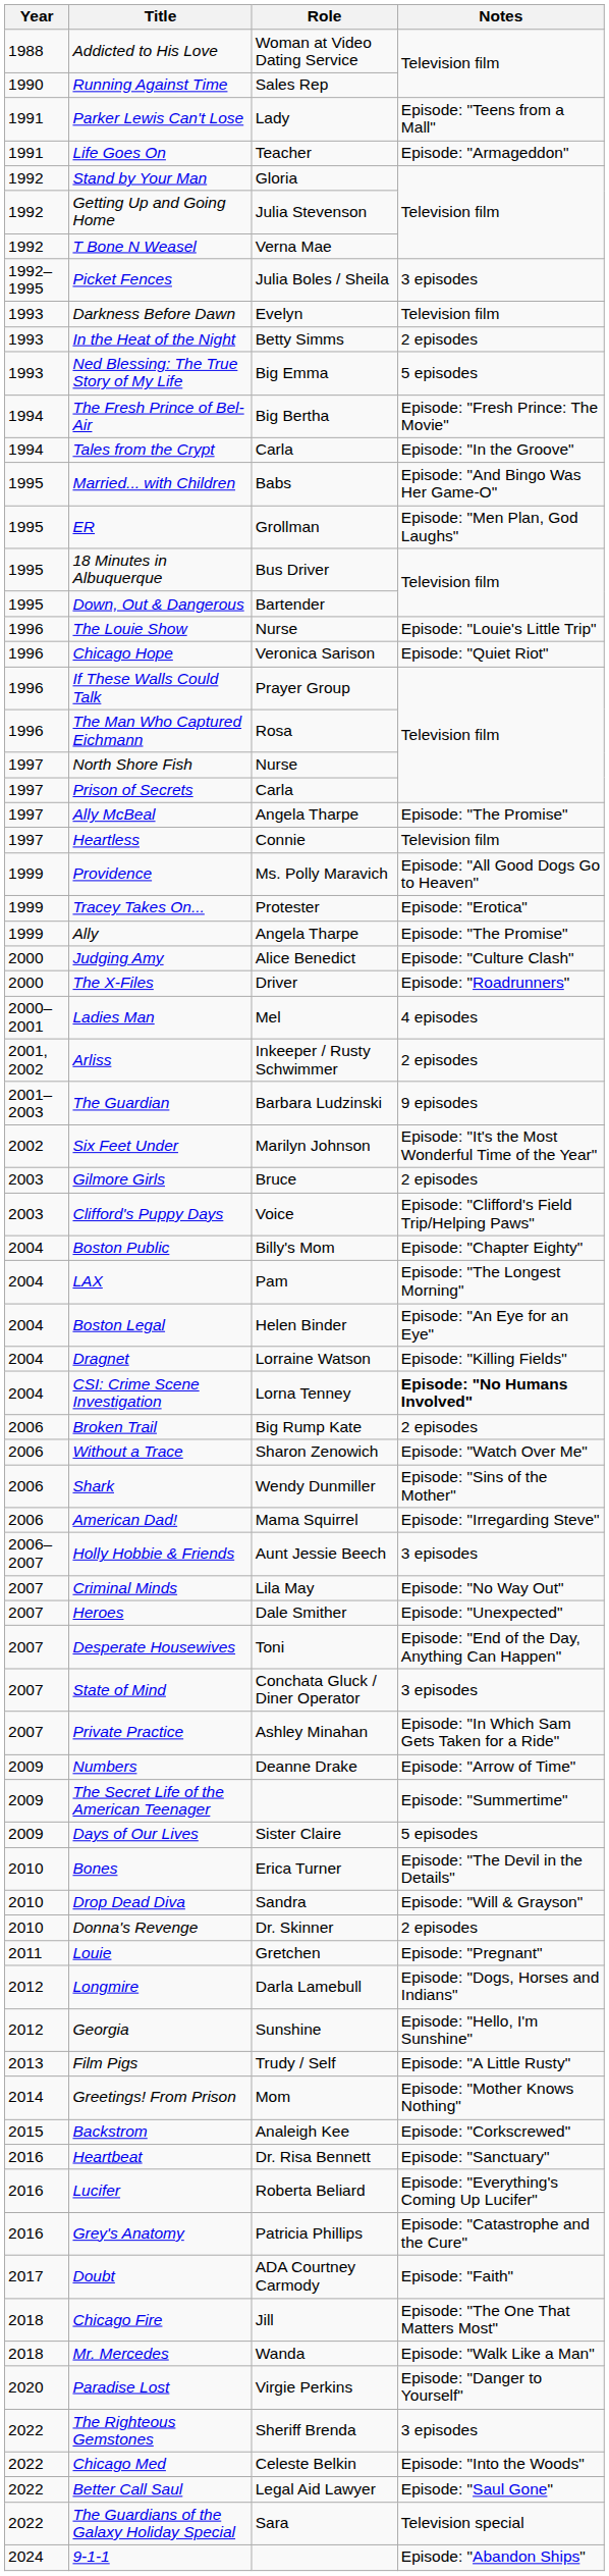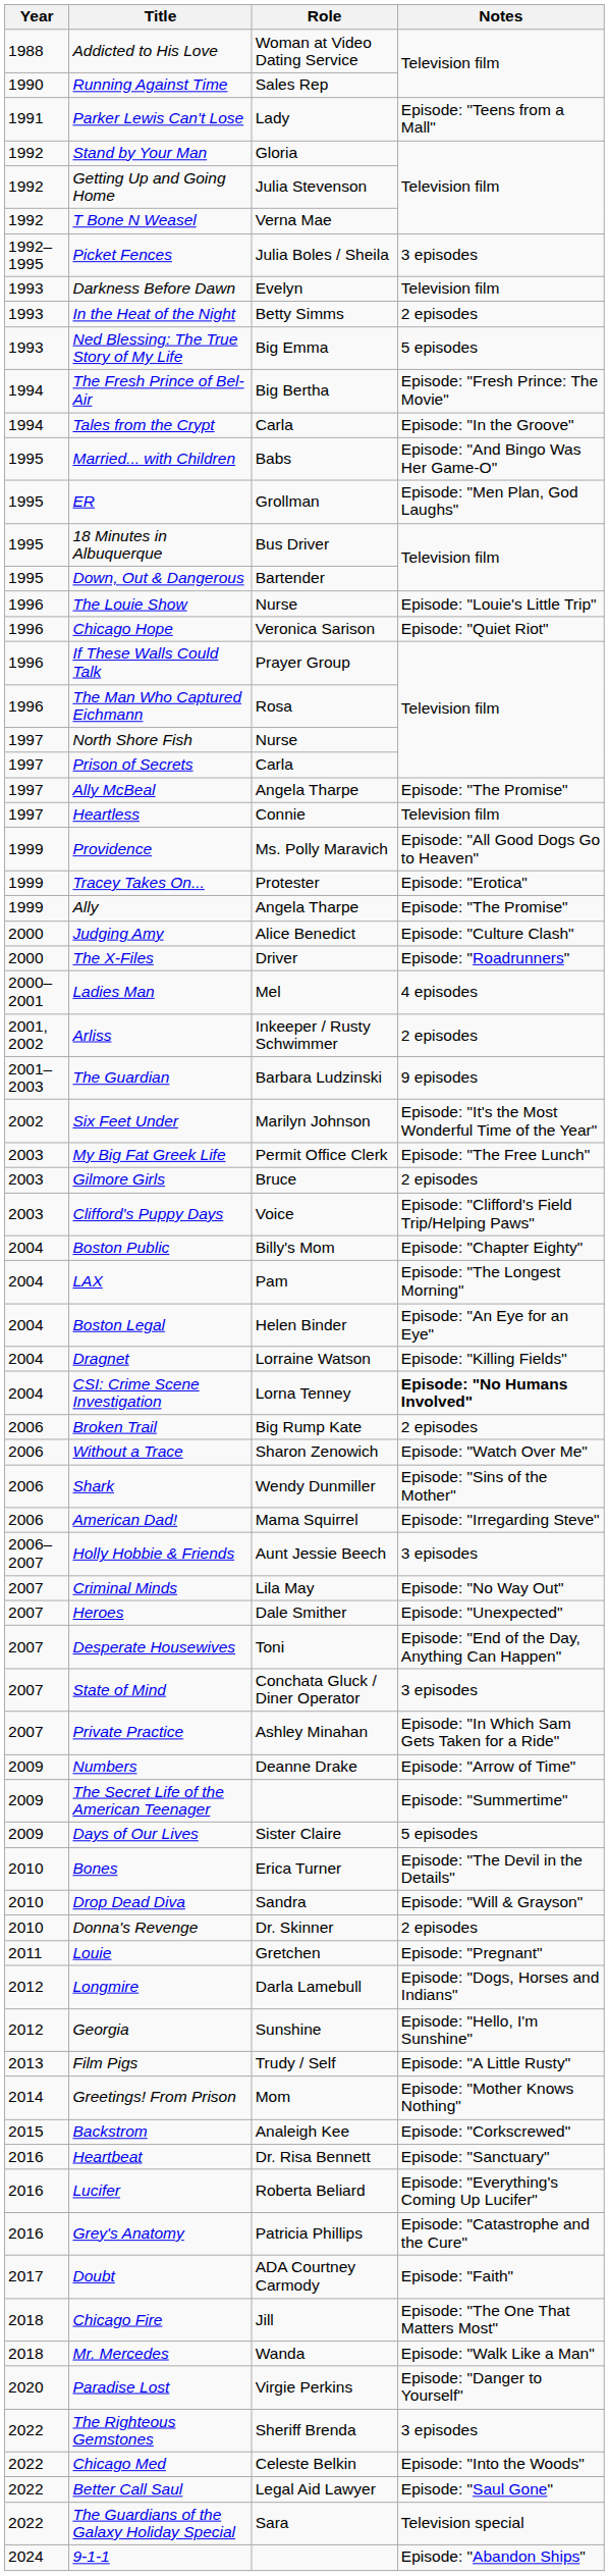 <table class="wikitable sortable">
 <tr>
 <th>Year</th>
 <th>Title</th>
 <th>Role</th>
 <th>Notes</th>
 </tr>
 <tr>
 <td>1988</td>
 <td><em>Addicted to His Love</em></td>
 <td>Woman at Video Dating Service</td>
 <td rowspan="2">Television film</td>
 </tr>
 <tr>
 <td>1990</td>
 <td><em><a href='#'>Running Against Time</a></em></td>
 <td>Sales Rep</td>
 </tr>
 <tr>
 <td>1991</td>
 <td><em><a href='#'>Parker Lewis Can't Lose</a></em></td>
 <td>Lady</td>
 <td>Episode: "Teens from a Mall"</td>
-</tr>
-<tr>
-<td>1991</td>
-<td><a href='#'><em>Life Goes On</em></a></td>
-<td>Teacher</td>
-<td>Episode: "Armageddon"</td>
 </tr>
 <tr>
 <td>1992</td>
 <td><em><a href='#'>Stand by Your Man</a></em></td>
 <td>Gloria</td>
 <td rowspan="3">Television film</td>
 </tr>
 <tr>
 <td>1992</td>
 <td><em>Getting Up and Going Home</em></td>
 <td>Julia Stevenson</td>
 </tr>
 <tr>
 <td>1992</td>
 <td><em><a href='#'>T Bone N Weasel</a></em></td>
 <td>Verna Mae</td>
 </tr>
 <tr>
 <td>1992–1995</td>
 <td><em><a href='#'>Picket Fences</a></em></td>
 <td>Julia Boles / Sheila</td>
 <td>3 episodes</td>
 </tr>
 <tr>
 <td>1993</td>
 <td><em>Darkness Before Dawn</em></td>
 <td>Evelyn</td>
 <td>Television film</td>
 </tr>
 <tr>
 <td>1993</td>
 <td><a href='#'><em>In the Heat of the Night</em></a></td>
 <td>Betty Simms</td>
 <td>2 episodes</td>
 </tr>
 <tr>
 <td>1993</td>
 <td><em><a href='#'>Ned Blessing: The True Story of My Life</a></em></td>
 <td>Big Emma</td>
 <td>5 episodes</td>
 </tr>
 <tr>
 <td>1994</td>
 <td><em><a href='#'>The Fresh Prince of Bel-Air</a></em></td>
 <td>Big Bertha</td>
 <td>Episode: "Fresh Prince: The Movie"</td>
 </tr>
 <tr>
 <td>1994</td>
 <td><a href='#'><em>Tales from the Crypt</em></a></td>
 <td>Carla</td>
 <td>Episode: "In the Groove"</td>
 </tr>
 <tr>
 <td>1995</td>
 <td><em><a href='#'>Married... with Children</a></em></td>
 <td>Babs</td>
 <td>Episode: "And Bingo Was Her Game-O"</td>
 </tr>
 <tr>
 <td>1995</td>
 <td><a href='#'><em>ER</em></a></td>
 <td>Grollman</td>
 <td>Episode: "Men Plan, God Laughs"</td>
 </tr>
 <tr>
 <td>1995</td>
 <td><em>18 Minutes in Albuquerque</em></td>
 <td>Bus Driver</td>
 <td rowspan="2">Television film</td>
 </tr>
 <tr>
 <td>1995</td>
 <td><em><a href='#'>Down, Out & Dangerous</a></em></td>
 <td>Bartender</td>
 </tr>
 <tr>
 <td>1996</td>
 <td><em><a href='#'>The Louie Show</a></em></td>
 <td>Nurse</td>
 <td>Episode: "Louie's Little Trip"</td>
 </tr>
 <tr>
 <td>1996</td>
 <td><em><a href='#'>Chicago Hope</a></em></td>
 <td>Veronica Sarison</td>
 <td>Episode: "Quiet Riot"</td>
 </tr>
 <tr>
 <td>1996</td>
 <td><em><a href='#'>If These Walls Could Talk</a></em></td>
 <td>Prayer Group</td>
 <td rowspan="4">Television film</td>
 </tr>
 <tr>
 <td>1996</td>
 <td><em><a href='#'>The Man Who Captured Eichmann</a></em></td>
 <td>Rosa</td>
 </tr>
 <tr>
 <td>1997</td>
 <td><em>North Shore Fish</em></td>
 <td>Nurse</td>
 </tr>
 <tr>
 <td>1997</td>
 <td><em><a href='#'>Prison of Secrets</a></em></td>
 <td>Carla</td>
 </tr>
 <tr>
 <td>1997</td>
 <td><em><a href='#'>Ally McBeal</a></em></td>
 <td>Angela Tharpe</td>
 <td>Episode: "The Promise"</td>
 </tr>
 <tr>
 <td>1997</td>
 <td><a href='#'><em>Heartless</em></a></td>
 <td>Connie</td>
 <td>Television film</td>
 </tr>
 <tr>
 <td>1999</td>
 <td><a href='#'><em>Providence</em></a></td>
 <td>Ms. Polly Maravich</td>
 <td>Episode: "All Good Dogs Go to Heaven"</td>
 </tr>
 <tr>
 <td>1999</td>
 <td><em><a href='#'>Tracey Takes On...</a></em></td>
 <td>Protester</td>
 <td>Episode: "Erotica"</td>
 </tr>
 <tr>
 <td>1999</td>
 <td><em>Ally</em></td>
 <td>Angela Tharpe</td>
 <td>Episode: "The Promise"</td>
 </tr>
 <tr>
 <td>2000</td>
 <td><em><a href='#'>Judging Amy</a></em></td>
 <td>Alice Benedict</td>
 <td>Episode: "Culture Clash"</td>
 </tr>
 <tr>
 <td>2000</td>
 <td><em><a href='#'>The X-Files</a></em></td>
 <td>Driver</td>
 <td>Episode: "<a href='#'>Roadrunners</a>"</td>
 </tr>
 <tr>
 <td>2000–2001</td>
 <td><a href='#'><em>Ladies Man</em></a></td>
 <td>Mel</td>
 <td>4 episodes</td>
 </tr>
 <tr>
 <td>2001, 2002</td>
 <td><a href='#'><em>Arliss</em></a></td>
 <td>Inkeeper / Rusty Schwimmer</td>
 <td>2 episodes</td>
 </tr>
 <tr>
 <td>2001–2003</td>
 <td><a href='#'><em>The Guardian</em></a></td>
 <td>Barbara Ludzinski</td>
 <td>9 episodes</td>
 </tr>
 <tr>
 <td>2002</td>
 <td><a href='#'><em>Six Feet Under</em></a></td>
 <td>Marilyn Johnson</td>
 <td>Episode: "It's the Most Wonderful Time of the Year"</td>
+</tr>
+<tr>
+<td>2003</td>
+<td><em><a href='#'>My Big Fat Greek Life</a></em></td>
+<td>Permit Office Clerk</td>
+<td>Episode: "The Free Lunch"</td>
 </tr>
 <tr>
 <td>2003</td>
 <td><em><a href='#'>Gilmore Girls</a></em></td>
 <td>Bruce</td>
 <td>2 episodes</td>
 </tr>
 <tr>
 <td>2003</td>
 <td><em><a href='#'>Clifford's Puppy Days</a></em></td>
 <td>Voice</td>
 <td>Episode: "Clifford's Field Trip/Helping Paws"</td>
 </tr>
 <tr>
 <td>2004</td>
 <td><em><a href='#'>Boston Public</a></em></td>
 <td>Billy's Mom</td>
 <td>Episode: "Chapter Eighty"</td>
 </tr>
 <tr>
 <td>2004</td>
 <td><a href='#'><em>LAX</em></a></td>
 <td>Pam</td>
 <td>Episode: "The Longest Morning"</td>
 </tr>
 <tr>
 <td>2004</td>
 <td><em><a href='#'>Boston Legal</a></em></td>
 <td>Helen Binder</td>
 <td>Episode: "An Eye for an Eye"</td>
 </tr>
 <tr>
 <td>2004</td>
 <td><a href='#'><em>Dragnet</em></a></td>
 <td>Lorraine Watson</td>
 <td>Episode: "Killing Fields"</td>
 </tr>
 <tr>
 <td>2004</td>
 <td><em><a href='#'>CSI: Crime Scene Investigation</a></em></td>
 <td>Lorna Tenney</td>
 <td><strong>Episode: "No Humans Involved"</strong></td>
 </tr>
 <tr>
 <td>2006</td>
 <td><em><a href='#'>Broken Trail</a></em></td>
 <td>Big Rump Kate</td>
 <td>2 episodes</td>
 </tr>
 <tr>
 <td>2006</td>
 <td><em><a href='#'>Without a Trace</a></em></td>
 <td>Sharon Zenowich</td>
 <td>Episode: "Watch Over Me"</td>
 </tr>
 <tr>
 <td>2006</td>
 <td><a href='#'><em>Shark</em></a></td>
 <td>Wendy Dunmiller</td>
 <td>Episode: "Sins of the Mother"</td>
 </tr>
 <tr>
 <td>2006</td>
 <td><em><a href='#'>American Dad!</a></em></td>
 <td>Mama Squirrel</td>
 <td>Episode: "Irregarding Steve"</td>
 </tr>
 <tr>
 <td>2006–2007</td>
 <td><em><a href='#'>Holly Hobbie & Friends</a></em></td>
 <td>Aunt Jessie Beech</td>
 <td>3 episodes</td>
 </tr>
 <tr>
 <td>2007</td>
 <td><em><a href='#'>Criminal Minds</a></em></td>
 <td>Lila May</td>
 <td>Episode: "No Way Out"</td>
 </tr>
 <tr>
 <td>2007</td>
 <td><a href='#'><em>Heroes</em></a></td>
 <td>Dale Smither</td>
 <td>Episode: "Unexpected"</td>
 </tr>
 <tr>
 <td>2007</td>
 <td><em><a href='#'>Desperate Housewives</a></em></td>
 <td>Toni</td>
 <td>Episode: "End of the Day, Anything Can Happen"</td>
 </tr>
 <tr>
 <td>2007</td>
 <td><a href='#'><em>State of Mind</em></a></td>
 <td>Conchata Gluck / Diner Operator</td>
 <td>3 episodes</td>
 </tr>
 <tr>
 <td>2007</td>
 <td><a href='#'><em>Private Practice</em></a></td>
 <td>Ashley Minahan</td>
 <td>Episode: "In Which Sam Gets Taken for a Ride"</td>
 </tr>
 <tr>
 <td>2009</td>
 <td><a href='#'><em>Numbers</em></a></td>
 <td>Deanne Drake</td>
 <td>Episode: "Arrow of Time"</td>
 </tr>
 <tr>
 <td>2009</td>
 <td><em><a href='#'>The Secret Life of the American Teenager</a></em></td>
 <td></td>
 <td>Episode: "Summertime"</td>
 </tr>
 <tr>
 <td>2009</td>
 <td><em><a href='#'>Days of Our Lives</a></em></td>
 <td>Sister Claire</td>
 <td>5 episodes</td>
 </tr>
 <tr>
 <td>2010</td>
 <td><a href='#'><em>Bones</em></a></td>
 <td>Erica Turner</td>
 <td>Episode: "The Devil in the Details"</td>
 </tr>
 <tr>
 <td>2010</td>
 <td><em><a href='#'>Drop Dead Diva</a></em></td>
 <td>Sandra</td>
 <td>Episode: "Will & Grayson"</td>
 </tr>
 <tr>
 <td>2010</td>
 <td><em>Donna's Revenge</em></td>
 <td>Dr. Skinner</td>
 <td>2 episodes</td>
 </tr>
 <tr>
 <td>2011</td>
 <td><a href='#'><em>Louie</em></a></td>
 <td>Gretchen</td>
 <td>Episode: "Pregnant"</td>
 </tr>
 <tr>
 <td>2012</td>
 <td><a href='#'><em>Longmire</em></a></td>
 <td>Darla Lamebull</td>
 <td>Episode: "Dogs, Horses and Indians"</td>
 </tr>
 <tr>
 <td>2012</td>
 <td><em>Georgia</em></td>
 <td>Sunshine</td>
 <td>Episode: "Hello, I'm Sunshine"</td>
 </tr>
 <tr>
 <td>2013</td>
 <td><em>Film Pigs</em></td>
 <td>Trudy / Self</td>
 <td>Episode: "A Little Rusty"</td>
 </tr>
 <tr>
 <td>2014</td>
 <td><em>Greetings! From Prison</em></td>
 <td>Mom</td>
 <td>Episode: "Mother Knows Nothing"</td>
 </tr>
 <tr>
 <td>2015</td>
 <td><a href='#'><em>Backstrom</em></a></td>
 <td>Analeigh Kee</td>
 <td>Episode: "Corkscrewed"</td>
 </tr>
 <tr>
 <td>2016</td>
 <td><a href='#'><em>Heartbeat</em></a></td>
 <td>Dr. Risa Bennett</td>
 <td>Episode: "Sanctuary"</td>
 </tr>
 <tr>
 <td>2016</td>
 <td><a href='#'><em>Lucifer</em></a></td>
 <td>Roberta Beliard</td>
 <td>Episode: "Everything's Coming Up Lucifer"</td>
 </tr>
 <tr>
 <td>2016</td>
 <td><em><a href='#'>Grey's Anatomy</a></em></td>
 <td>Patricia Phillips</td>
 <td>Episode: "Catastrophe and the Cure"</td>
 </tr>
 <tr>
 <td>2017</td>
 <td><a href='#'><em>Doubt</em></a></td>
 <td>ADA Courtney Carmody</td>
 <td>Episode: "Faith"</td>
 </tr>
 <tr>
 <td>2018</td>
 <td><a href='#'><em>Chicago Fire</em></a></td>
 <td>Jill</td>
 <td>Episode: "The One That Matters Most"</td>
 </tr>
 <tr>
 <td>2018</td>
 <td><a href='#'><em>Mr. Mercedes</em></a></td>
 <td>Wanda</td>
 <td>Episode: "Walk Like a Man"</td>
 </tr>
 <tr>
 <td>2020</td>
 <td><a href='#'><em>Paradise Lost</em></a></td>
 <td>Virgie Perkins</td>
 <td>Episode: "Danger to Yourself"</td>
 </tr>
 <tr>
 <td>2022</td>
 <td><em><a href='#'>The Righteous Gemstones</a></em></td>
 <td>Sheriff Brenda</td>
 <td>3 episodes</td>
 </tr>
 <tr>
 <td>2022</td>
 <td><em><a href='#'>Chicago Med</a></em></td>
 <td>Celeste Belkin</td>
 <td>Episode: "Into the Woods"</td>
 </tr>
 <tr>
 <td>2022</td>
 <td><em><a href='#'>Better Call Saul</a></em></td>
 <td>Legal Aid Lawyer</td>
 <td>Episode: "<a href='#'>Saul Gone</a>"</td>
 </tr>
 <tr>
 <td>2022</td>
 <td><em><a href='#'>The Guardians of the Galaxy Holiday Special</a></em></td>
 <td>Sara</td>
 <td>Television special</td>
 </tr>
 <tr>
 <td>2024</td>
 <td><a href='#'><em>9-1-1</em></a></td>
 <td></td>
 <td>Episode:  "<a href='#'>Abandon Ships</a>"</td>
 </tr>
 </table>
